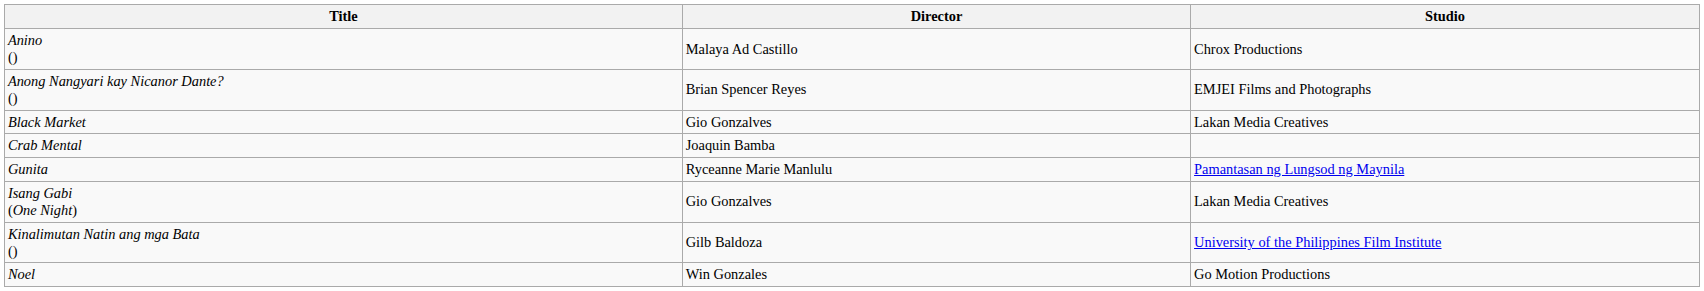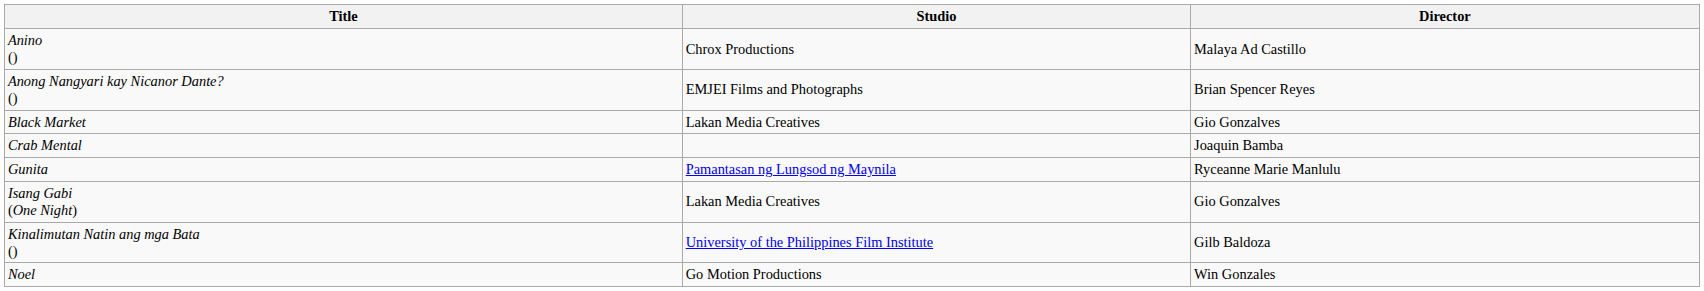 <table class="wikitable" style="font-size: 90%;">
 <tr>
 <th width=20%>Title</th>
+<th width=15%>Studio</th>
 <th width=15%>Director</th>
-<th width=15%>Studio</th>
 </tr>
 <tr>
 <td><em>Anino</em><br>()</td>
+<td>Chrox Productions</td>
 <td>Malaya Ad Castillo</td>
-<td>Chrox Productions</td>
 </tr>
 <tr>
 <td><em>Anong Nangyari kay Nicanor Dante?</em><br>()</td>
+<td>EMJEI Films and Photographs</td>
 <td>Brian Spencer Reyes</td>
-<td>EMJEI Films and Photographs</td>
 </tr>
 <tr>
 <td><em>Black Market</em></td>
+<td>Lakan Media Creatives</td>
 <td>Gio Gonzalves</td>
-<td>Lakan Media Creatives</td>
 </tr>
 <tr>
 <td><em>Crab Mental</em></td>
+<td></td>
 <td>Joaquin Bamba</td>
-<td></td>
 </tr>
 <tr>
 <td><em>Gunita</em></td>
+<td><a href='#'>Pamantasan ng Lungsod ng Maynila</a></td>
 <td>Ryceanne Marie Manlulu</td>
-<td><a href='#'>Pamantasan ng Lungsod ng Maynila</a></td>
 </tr>
 <tr>
 <td><em>Isang Gabi</em><br>(<em>One Night</em>)</td>
+<td>Lakan Media Creatives</td>
 <td>Gio Gonzalves</td>
-<td>Lakan Media Creatives</td>
 </tr>
 <tr>
 <td><em>Kinalimutan Natin ang mga Bata</em><br>()</td>
+<td><a href='#'>University of the Philippines Film Institute</a></td>
 <td>Gilb Baldoza</td>
-<td><a href='#'>University of the Philippines Film Institute</a></td>
 </tr>
 <tr>
 <td><em>Noel</em></td>
+<td>Go Motion Productions</td>
 <td>Win Gonzales</td>
-<td>Go Motion Productions</td>
 </tr>
 </table>
